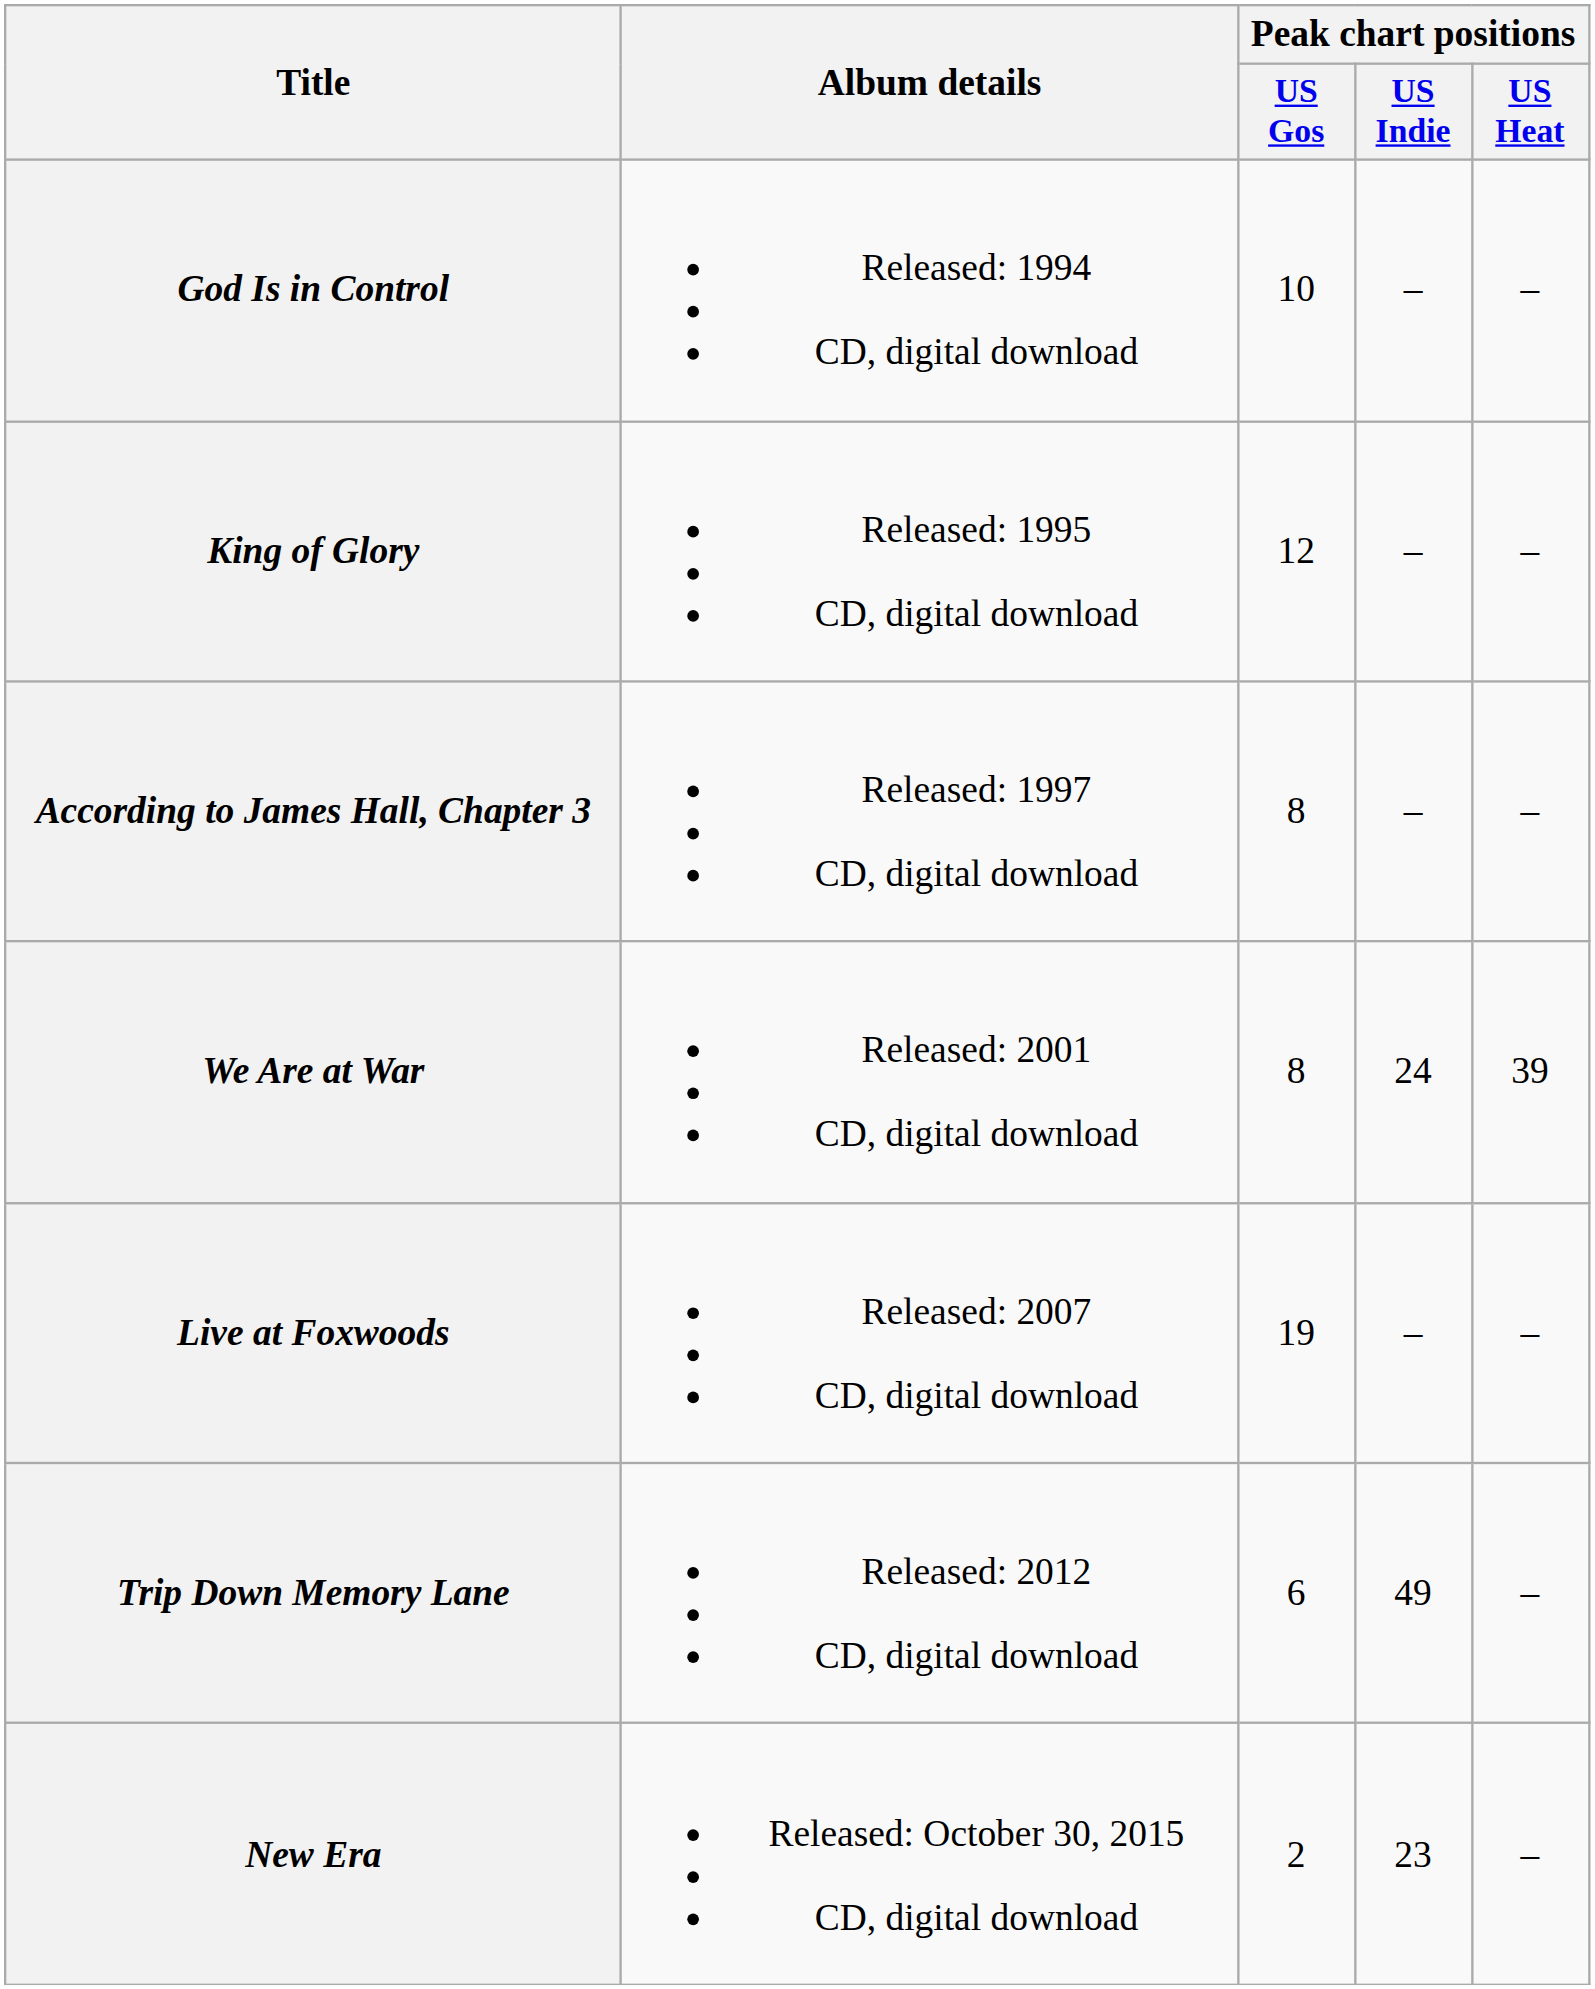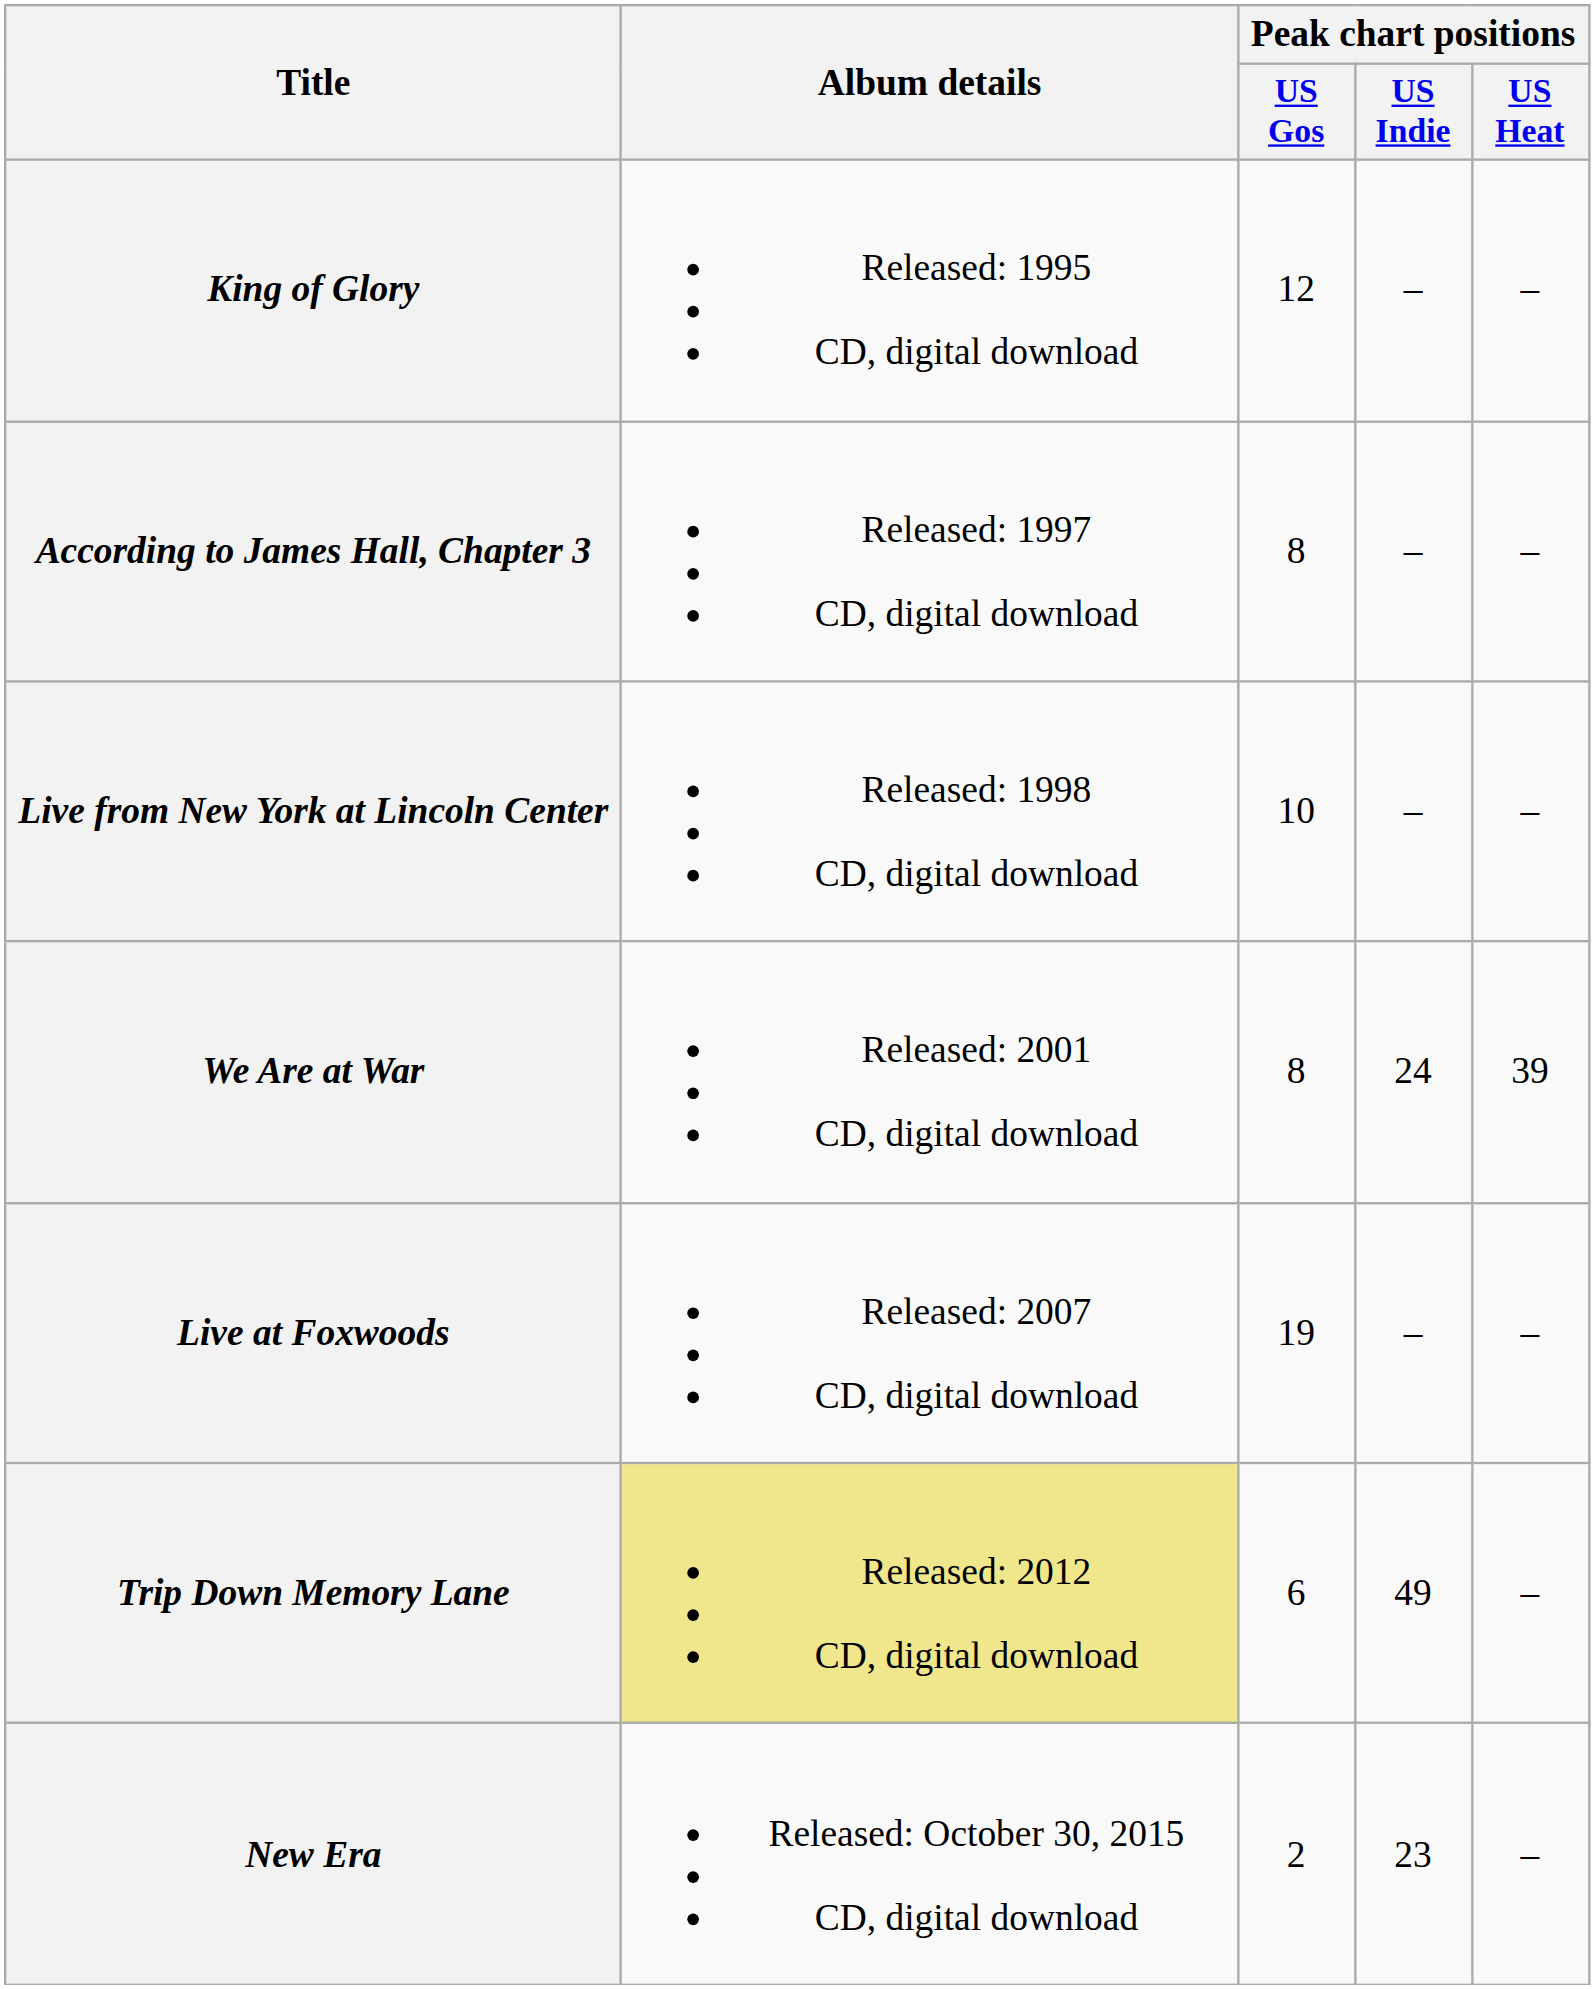 <table class="wikitable plainrowheaders" style="text-align:center;">
 <tr>
 <th scope="col" rowspan="2" style="width:16em;">Title</th>
 <th scope="col" rowspan="2" style="width:16em;">Album details</th>
 <th scope="col" colspan="3">Peak chart positions</th>
 </tr>
 <tr>
 <th style="width:3em; font-size:90%"><a href='#'>US<br>Gos</a></th>
 <th style="width:3em; font-size:90%"><a href='#'>US<br>Indie</a></th>
 <th style="width:3em; font-size:90%"><a href='#'>US<br>Heat</a></th>
 </tr>
 <tr>
-<th scope="row"><em>God Is in Control</em></th>
-<td><br><ul><li>Released: 1994</li><li></li><li>CD, digital download</li></ul></td>
-<td>10</td>
-<td>–</td>
-<td>–</td>
-</tr>
-<tr>
 <th scope="row"><em>King of Glory</em></th>
 <td><br><ul><li>Released: 1995</li><li></li><li>CD, digital download</li></ul></td>
 <td>12</td>
 <td>–</td>
 <td>–</td>
 </tr>
 <tr>
 <th scope="row"><em>According to James Hall, Chapter 3</em></th>
 <td><br><ul><li>Released: 1997</li><li></li><li>CD, digital download</li></ul></td>
 <td>8</td>
+<td>–</td>
+<td>–</td>
+</tr>
+<tr>
+<th scope="row"><em>Live from New York at Lincoln Center</em></th>
+<td><br><ul><li>Released: 1998</li><li></li><li>CD, digital download</li></ul></td>
+<td>10</td>
 <td>–</td>
 <td>–</td>
 </tr>
 <tr>
 <th scope="row"><em>We Are at War</em></th>
 <td><br><ul><li>Released: 2001</li><li></li><li>CD, digital download</li></ul></td>
 <td>8</td>
 <td>24</td>
 <td>39</td>
 </tr>
 <tr>
 <th scope="row"><em>Live at Foxwoods</em></th>
 <td><br><ul><li>Released: 2007</li><li></li><li>CD, digital download</li></ul></td>
 <td>19</td>
 <td>–</td>
 <td>–</td>
 </tr>
 <tr>
 <th scope="row"><em>Trip Down Memory Lane</em></th>
-<td><br><ul><li>Released: 2012</li><li></li><li>CD, digital download</li></ul></td>
+<td style="background: khaki;"><br><ul><li>Released: 2012</li><li></li><li>CD, digital download</li></ul></td>
 <td>6</td>
 <td>49</td>
 <td>–</td>
 </tr>
 <tr>
 <th scope="row"><em>New Era</em></th>
 <td><br><ul><li>Released: October 30, 2015</li><li></li><li>CD, digital download</li></ul></td>
 <td>2</td>
 <td>23</td>
 <td>–</td>
 </tr>
 </table>
